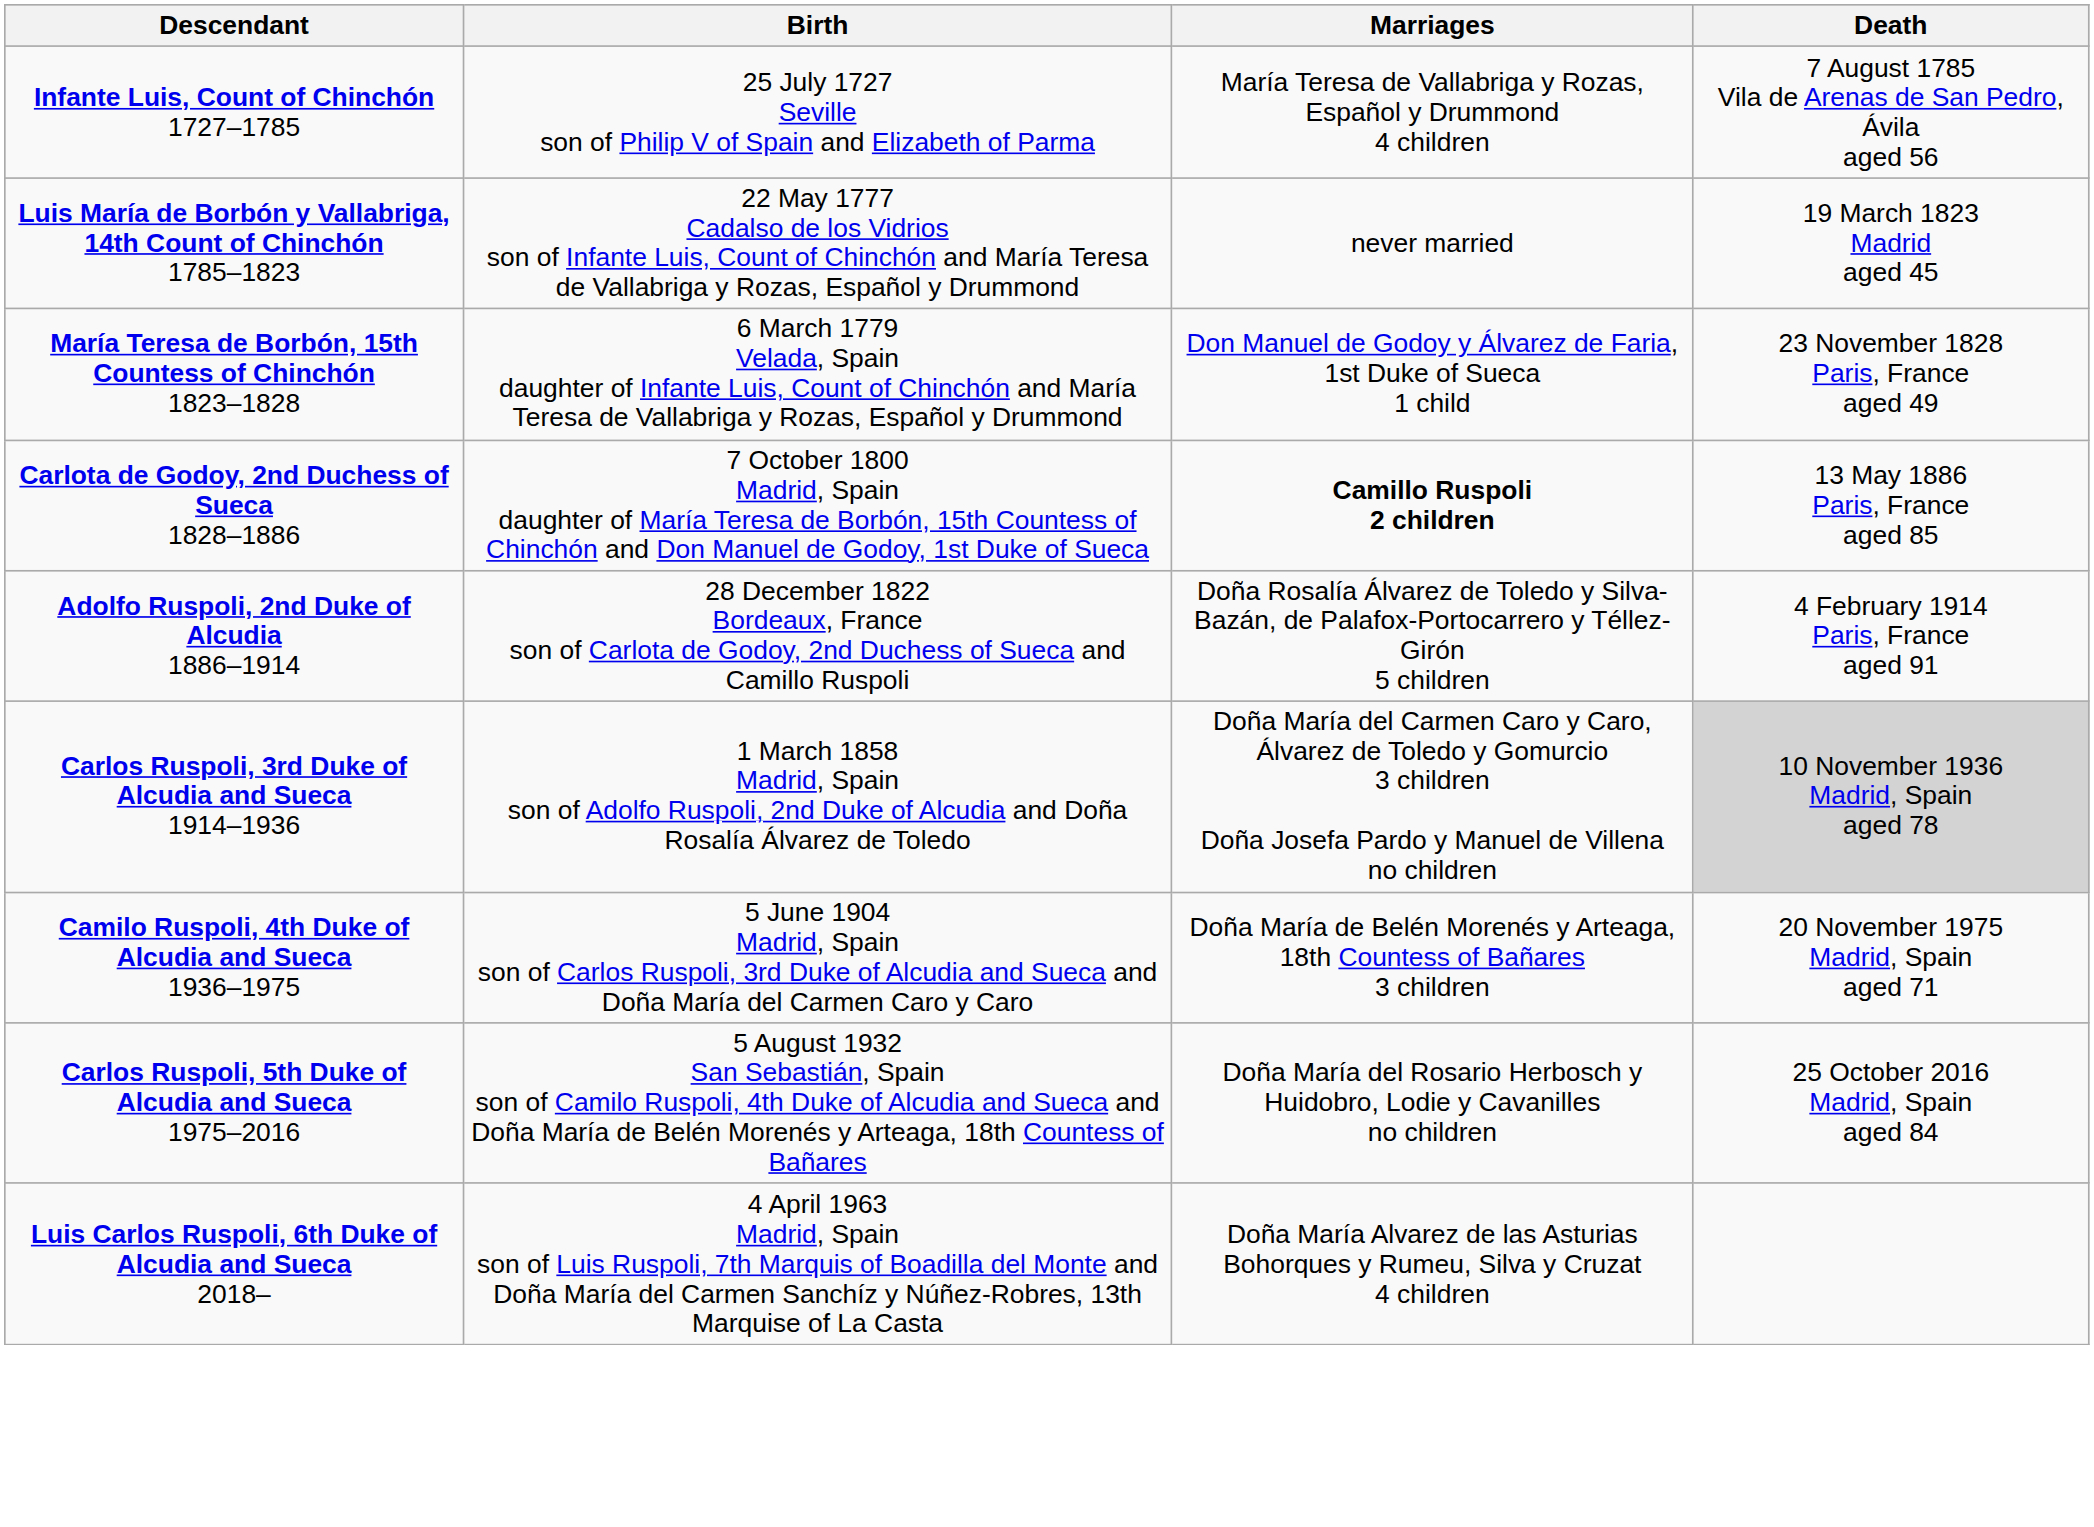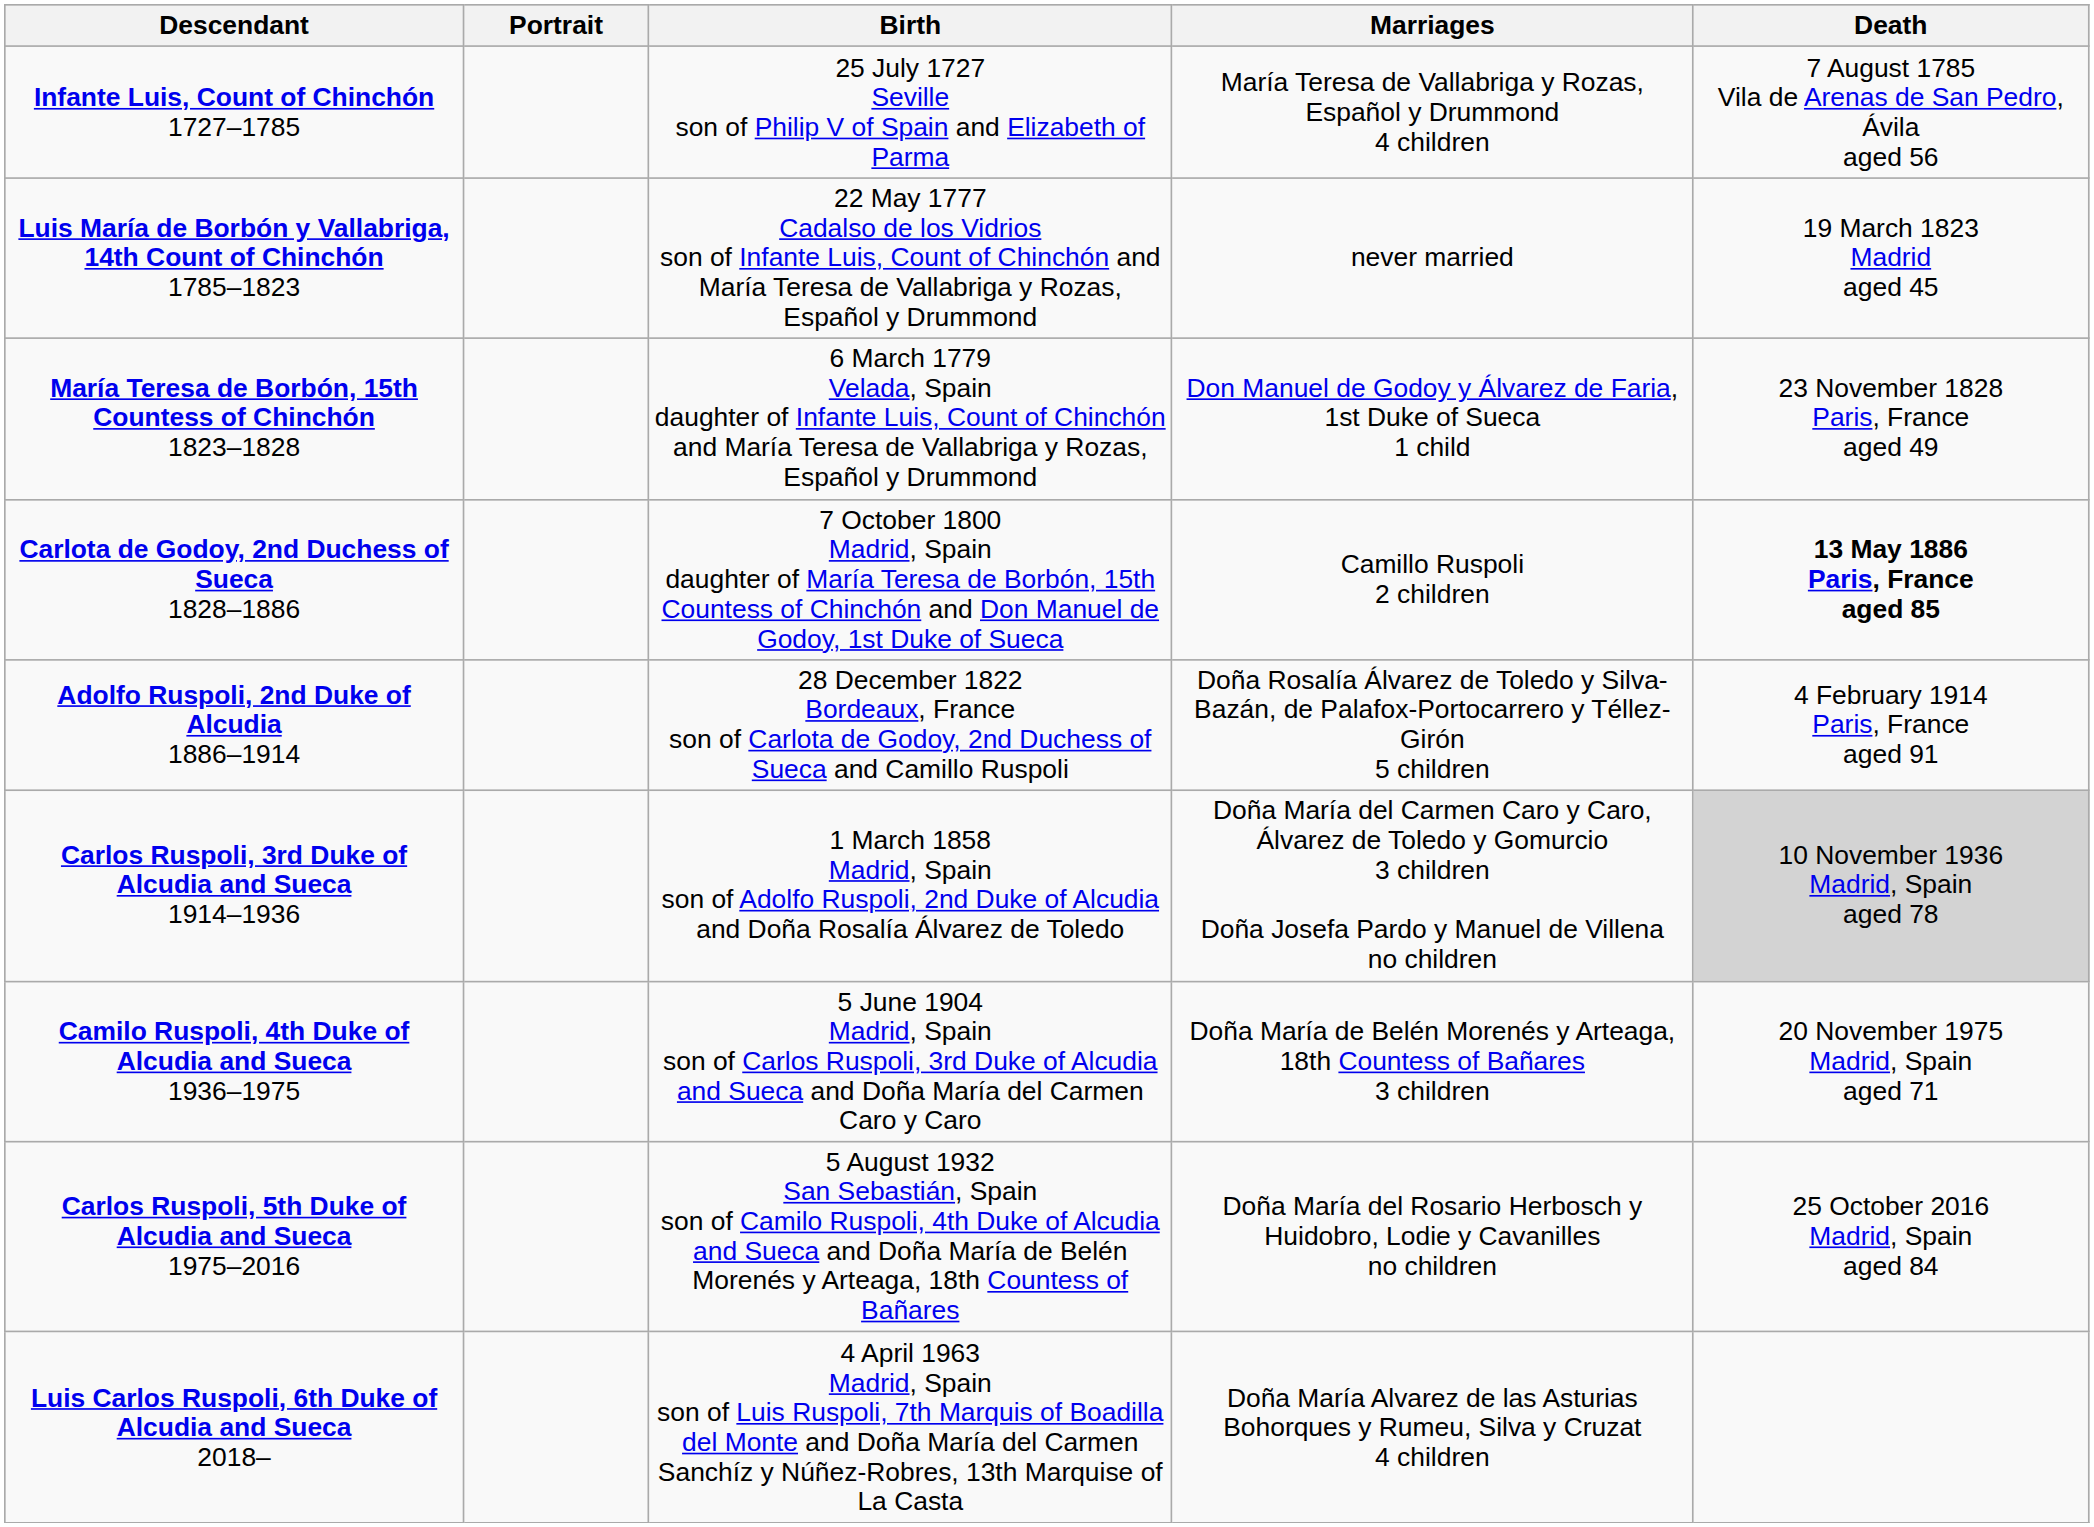 <table style="text-align:center; width:100%" class="wikitable">
 <tr>
 <th width=22%>Descendant</th>
+<th width=105px>Portrait</th>
 <th>Birth</th>
 <th width=25%>Marriages</th>
 <th width=19%>Death</th>
 </tr>
 <tr>
 <td><strong><a href='#'>Infante Luis, Count of Chinchón</a></strong><br>1727–1785</td>
+<td></td>
 <td>25 July 1727<br><a href='#'>Seville</a><br>son of <a href='#'>Philip V of Spain</a> and <a href='#'>Elizabeth of Parma</a></td>
 <td>María Teresa de Vallabriga y Rozas, Español y Drummond<br>4 children</td>
 <td>7 August 1785<br>Vila de <a href='#'>Arenas de San Pedro</a>, Ávila<br>aged 56</td>
 </tr>
 <tr>
 <td><strong><a href='#'>Luis María de Borbón y Vallabriga, 14th Count of Chinchón</a></strong><br>1785–1823</td>
+<td></td>
 <td>22 May 1777<br><a href='#'>Cadalso de los Vidrios</a><br>son of <a href='#'>Infante Luis, Count of Chinchón</a> and María Teresa de Vallabriga y Rozas, Español y Drummond</td>
 <td>never married</td>
 <td>19 March 1823<br><a href='#'>Madrid</a><br>aged 45</td>
 </tr>
 <tr>
 <td><strong><a href='#'>María Teresa de Borbón, 15th Countess of Chinchón</a></strong><br>1823–1828</td>
+<td></td>
 <td>6 March 1779<br><a href='#'>Velada</a>, Spain<br>daughter of <a href='#'>Infante Luis, Count of Chinchón</a> and María Teresa de Vallabriga y Rozas, Español y Drummond</td>
 <td><a href='#'>Don Manuel de Godoy y Álvarez de Faria</a>, 1st Duke of Sueca<br>1 child</td>
 <td>23 November 1828<br><a href='#'>Paris</a>, France<br>aged 49</td>
 </tr>
 <tr>
 <td><strong><a href='#'>Carlota de Godoy, 2nd Duchess of Sueca</a></strong><br>1828–1886</td>
+<td></td>
 <td>7 October 1800<br><a href='#'>Madrid</a>, Spain<br>daughter of <a href='#'>María Teresa de Borbón, 15th Countess of Chinchón</a> and <a href='#'>Don Manuel de Godoy, 1st Duke of Sueca</a></td>
-<td><strong>Camillo Ruspoli<br>2 children</strong></td>
-<td>13 May 1886<br><a href='#'>Paris</a>, France<br>aged 85</td>
+<td>Camillo Ruspoli<br>2 children</td>
+<td><strong>13 May 1886<br><a href='#'>Paris</a>, France<br>aged 85</strong></td>
 </tr>
 <tr>
 <td><strong><a href='#'>Adolfo Ruspoli, 2nd Duke of Alcudia</a></strong><br>1886–1914</td>
+<td></td>
 <td>28 December 1822<br><a href='#'>Bordeaux</a>, France<br>son of <a href='#'>Carlota de Godoy, 2nd Duchess of Sueca</a> and Camillo Ruspoli</td>
 <td>Doña Rosalía Álvarez de Toledo y Silva-Bazán, de Palafox-Portocarrero y Téllez-Girón<br>5 children</td>
 <td>4 February 1914<br><a href='#'>Paris</a>, France<br>aged 91</td>
 </tr>
 <tr>
 <td><strong><a href='#'>Carlos Ruspoli, 3rd Duke of Alcudia and Sueca</a></strong><br>1914–1936</td>
+<td></td>
 <td>1 March 1858<br><a href='#'>Madrid</a>, Spain<br>son of <a href='#'>Adolfo Ruspoli, 2nd Duke of Alcudia</a> and Doña Rosalía Álvarez de Toledo</td>
 <td>Doña María del Carmen Caro y Caro, Álvarez de Toledo y Gomurcio<br>3 children<br><br>Doña Josefa Pardo y Manuel de Villena<br>no children</td>
 <td style="background: lightgrey;">10 November 1936<br><a href='#'>Madrid</a>, Spain<br>aged 78</td>
 </tr>
 <tr>
 <td><strong><a href='#'>Camilo Ruspoli, 4th Duke of Alcudia and Sueca</a></strong><br>1936–1975</td>
+<td></td>
 <td>5 June 1904<br><a href='#'>Madrid</a>, Spain<br>son of <a href='#'>Carlos Ruspoli, 3rd Duke of Alcudia and Sueca</a> and Doña María del Carmen Caro y Caro</td>
 <td>Doña María de Belén Morenés y Arteaga, 18th <a href='#'>Countess of Bañares</a><br>3 children</td>
 <td>20 November 1975<br><a href='#'>Madrid</a>, Spain<br>aged 71</td>
 </tr>
 <tr>
 <td><strong><a href='#'>Carlos Ruspoli, 5th Duke of Alcudia and Sueca</a></strong><br>1975–2016</td>
+<td></td>
 <td>5 August 1932<br><a href='#'>San Sebastián</a>, Spain<br>son of <a href='#'>Camilo Ruspoli, 4th Duke of Alcudia and Sueca</a> and Doña María de Belén Morenés y Arteaga, 18th <a href='#'>Countess of Bañares</a></td>
 <td>Doña María del Rosario Herbosch y Huidobro, Lodie y Cavanilles<br>no children</td>
 <td>25 October 2016<br><a href='#'>Madrid</a>, Spain<br>aged 84</td>
 </tr>
 <tr>
 <td><strong><a href='#'>Luis Carlos Ruspoli, 6th Duke of Alcudia and Sueca</a></strong><br>2018–</td>
+<td></td>
 <td>4 April 1963<br><a href='#'>Madrid</a>, Spain<br>son of <a href='#'>Luis Ruspoli, 7th Marquis of Boadilla del Monte</a> and Doña María del Carmen Sanchíz y Núñez-Robres, 13th Marquise of La Casta</td>
 <td>Doña María Alvarez de las Asturias Bohorques y Rumeu, Silva y Cruzat<br>4 children</td>
 <td></td>
 </tr>
 </table>
